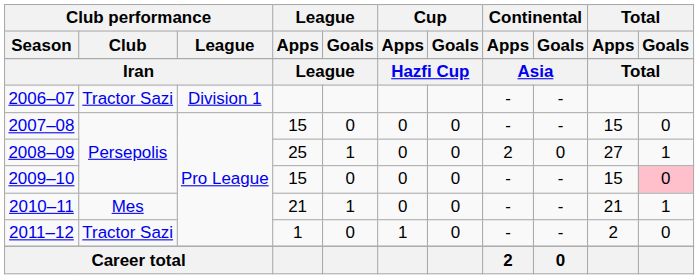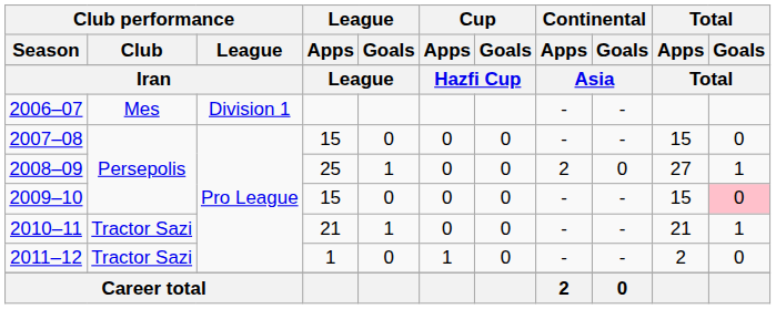 <table class="wikitable" style="text-align:center">
 <tr>
 <th colspan=3>Club performance</th>
 <th colspan=2>League</th>
 <th colspan=2>Cup</th>
 <th colspan=2>Continental</th>
 <th colspan=2>Total</th>
 </tr>
 <tr>
 <th>Season</th>
 <th>Club</th>
 <th>League</th>
 <th>Apps</th>
 <th>Goals</th>
 <th>Apps</th>
 <th>Goals</th>
 <th>Apps</th>
 <th>Goals</th>
 <th>Apps</th>
 <th>Goals</th>
 </tr>
 <tr>
 </tr>
 <tr>
 <th colspan=3>Iran</th>
 <th colspan=2>League</th>
 <th colspan=2><a href='#'>Hazfi Cup</a></th>
 <th colspan=2><a href='#'>Asia</a></th>
 <th colspan=2>Total</th>
 </tr>
 <tr>
 <td><a href='#'>2006–07</a></td>
-<td rowspan="1"><a href='#'>Tractor Sazi</a></td>
+<td rowspan="1"><a href='#'>Mes</a></td>
 <td rowspan="1"><a href='#'>Division 1</a></td>
 <td></td>
 <td></td>
 <td></td>
 <td></td>
 <td>-</td>
 <td>-</td>
 <td></td>
 <td></td>
 </tr>
 <tr>
 <td><a href='#'>2007–08</a></td>
 <td rowspan="3"><a href='#'>Persepolis</a></td>
 <td rowspan="5"><a href='#'>Pro League</a></td>
 <td>15</td>
 <td>0</td>
 <td>0</td>
 <td>0</td>
 <td>-</td>
 <td>-</td>
 <td>15</td>
 <td>0</td>
 </tr>
 <tr>
 <td><a href='#'>2008–09</a></td>
 <td>25</td>
 <td>1</td>
 <td>0</td>
 <td>0</td>
 <td>2</td>
 <td>0</td>
 <td>27</td>
 <td>1</td>
 </tr>
 <tr>
 <td><a href='#'>2009–10</a></td>
 <td>15</td>
 <td>0</td>
 <td>0</td>
 <td>0</td>
 <td>-</td>
 <td>-</td>
 <td>15</td>
 <td style="background: pink;">0</td>
 </tr>
 <tr>
 <td><a href='#'>2010–11</a></td>
-<td rowspan="1"><a href='#'>Mes</a></td>
+<td rowspan="1"><a href='#'>Tractor Sazi</a></td>
 <td>21</td>
 <td>1</td>
 <td>0</td>
 <td>0</td>
 <td>-</td>
 <td>-</td>
 <td>21</td>
 <td>1</td>
 </tr>
 <tr>
 <td><a href='#'>2011–12</a></td>
 <td rowspan="1"><a href='#'>Tractor Sazi</a></td>
 <td>1</td>
 <td>0</td>
 <td>1</td>
 <td>0</td>
 <td>-</td>
 <td>-</td>
 <td>2</td>
 <td>0</td>
 </tr>
 <tr>
 </tr>
 <tr>
 <th colspan=3>Career total</th>
 <th></th>
 <th></th>
 <th></th>
 <th></th>
 <th>2</th>
 <th>0</th>
 <th></th>
 <th></th>
 </tr>
 </table>
